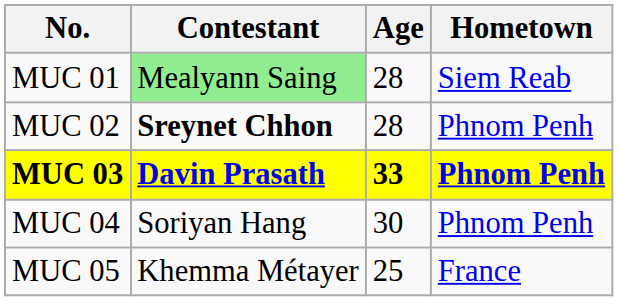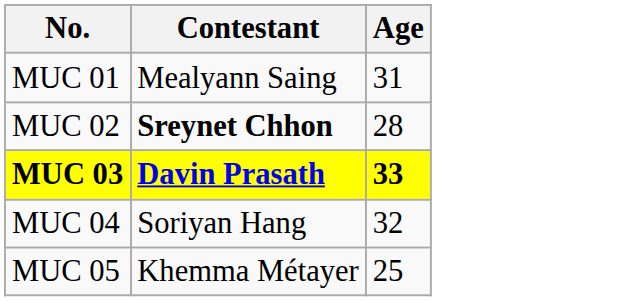 <table class="wikitable sortable">
 <tr>
 <th>No.</th>
 <th>Contestant</th>
 <th>Age</th>
-<th>Hometown</th>
 </tr>
 <tr>
 <td>MUC 01</td>
-<td style="background: lightgreen;">Mealyann Saing</td>
-<td>28</td>
-<td><a href='#'>Siem Reab</a></td>
+<td>Mealyann Saing</td>
+<td>31</td>
 </tr>
 <tr>
 <td>MUC 02</td>
 <td><strong>Sreynet Chhon</strong></td>
 <td>28</td>
-<td><a href='#'>Phnom Penh</a></td>
 </tr>
 <tr style="background-color: yellow;">
 <td><strong>MUC 03</strong></td>
 <td><strong><a href='#'>Davin Prasath</a></strong></td>
 <td><strong>33</strong></td>
-<td><strong><a href='#'>Phnom Penh</a></strong></td>
 </tr>
 <tr>
 <td>MUC 04</td>
 <td>Soriyan Hang</td>
-<td>30</td>
-<td><a href='#'>Phnom Penh</a></td>
+<td>32</td>
 </tr>
 <tr>
 <td>MUC 05</td>
 <td>Khemma Métayer</td>
 <td>25</td>
-<td><a href='#'>France</a></td>
 </tr>
 </table>
